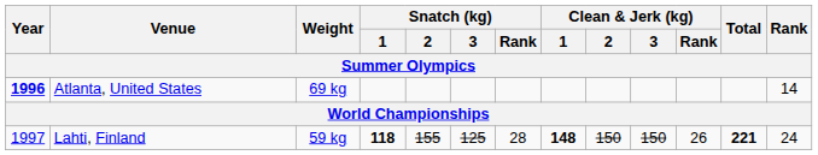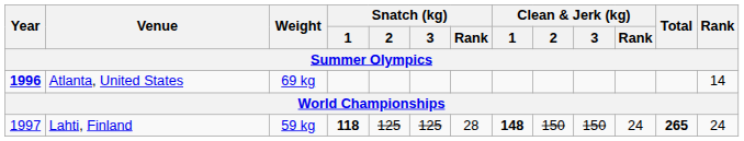 <table class = "wikitable" style="text-align:center;">
 <tr>
 <th rowspan=2 width=40>Year</th>
 <th rowspan=2 width=250>Venue</th>
 <th rowspan=2 width=60>Weight</th>
 <th colspan=4>Snatch (kg)</th>
 <th colspan=4>Clean & Jerk (kg)</th>
 <th rowspan=2 width=40>Total</th>
 <th rowspan=2 width=40>Rank</th>
 </tr>
 <tr>
 <th width=40>1</th>
 <th width=40>2</th>
 <th width=40>3</th>
 <th width=40>Rank</th>
 <th width=40>1</th>
 <th width=40>2</th>
 <th width=40>3</th>
 <th width=40>Rank</th>
 </tr>
 <tr>
 <th colspan=13><a href='#'>Summer Olympics</a></th>
 </tr>
 <tr>
 <td><strong><a href='#'>1996</a></strong></td>
 <td align=left> <a href='#'>Atlanta</a>, <a href='#'>United States</a></td>
 <td><a href='#'>69 kg</a></td>
 <td></td>
 <td></td>
 <td></td>
 <td></td>
 <td></td>
 <td></td>
 <td></td>
 <td></td>
 <td></td>
 <td>14</td>
 </tr>
 <tr>
 <th colspan=13><a href='#'>World Championships</a></th>
 </tr>
 <tr>
 <td><a href='#'>1997</a></td>
 <td align=left> <a href='#'>Lahti</a>, <a href='#'>Finland</a></td>
 <td><a href='#'>59 kg</a></td>
 <td><strong>118</strong></td>
-<td><s>155</s></td>
+<td><s>125</s></td>
 <td><s>125</s></td>
 <td>28</td>
 <td><strong>148</strong></td>
 <td><s>150</s></td>
 <td><s>150</s></td>
-<td>26</td>
-<td><strong>221</strong></td>
+<td>24</td>
+<td><strong>265</strong></td>
 <td>24</td>
 </tr>
 </table>
